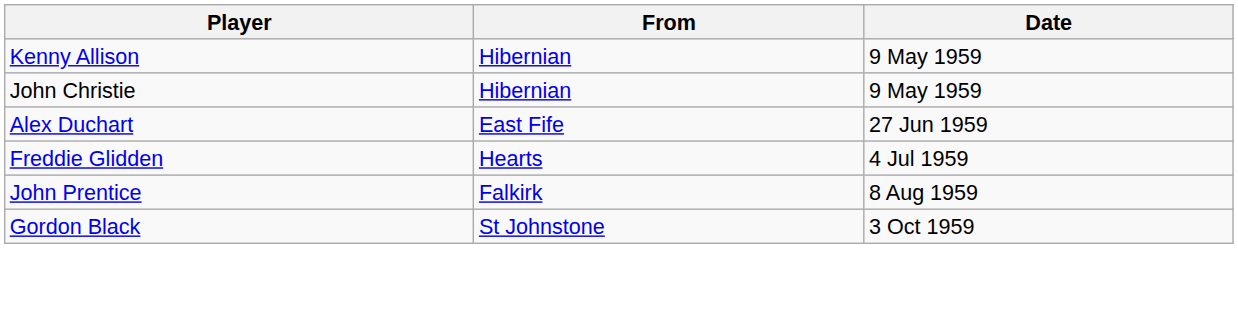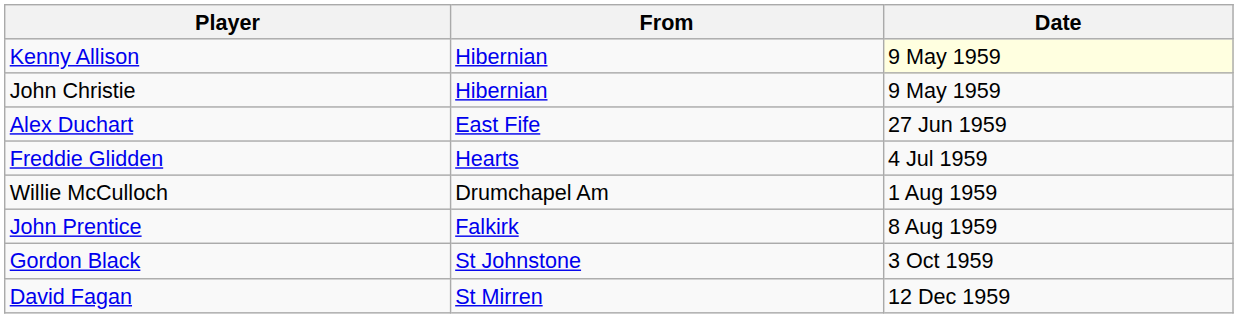 <table class="wikitable" style="text-align:center; font-size:95%;width:98%; text-align:left">
 <tr>
 <th>Player</th>
 <th>From</th>
 <th>Date</th>
 </tr>
 <tr>
 <td> <a href='#'>Kenny Allison</a></td>
 <td> <a href='#'>Hibernian</a></td>
-<td>9 May 1959</td>
+<td style="background: lightyellow;">9 May 1959</td>
 </tr>
 <tr>
 <td> John Christie</td>
 <td> <a href='#'>Hibernian</a></td>
 <td>9 May 1959</td>
 </tr>
 <tr>
 <td> <a href='#'>Alex Duchart</a></td>
 <td> <a href='#'>East Fife</a></td>
 <td>27 Jun 1959</td>
 </tr>
 <tr>
 <td> <a href='#'>Freddie Glidden</a></td>
 <td> <a href='#'>Hearts</a></td>
 <td>4 Jul 1959</td>
 </tr>
 <tr>
+<td> Willie McCulloch</td>
+<td> Drumchapel Am</td>
+<td>1 Aug 1959</td>
+</tr>
+<tr>
 <td> <a href='#'>John Prentice</a></td>
 <td> <a href='#'>Falkirk</a></td>
 <td>8 Aug 1959</td>
 </tr>
 <tr>
 <td> <a href='#'>Gordon Black</a></td>
 <td> <a href='#'>St Johnstone</a></td>
 <td>3 Oct 1959</td>
 </tr>
+<tr>
+<td> <a href='#'>David Fagan</a></td>
+<td> <a href='#'>St Mirren</a></td>
+<td>12 Dec 1959</td>
+</tr>
 </table>
